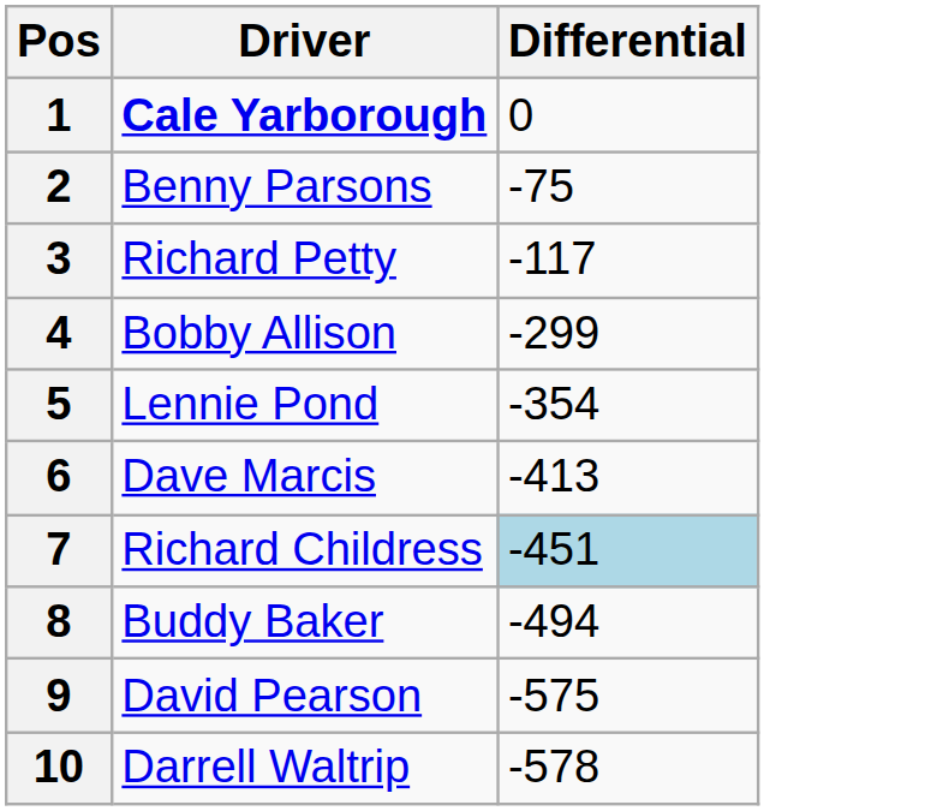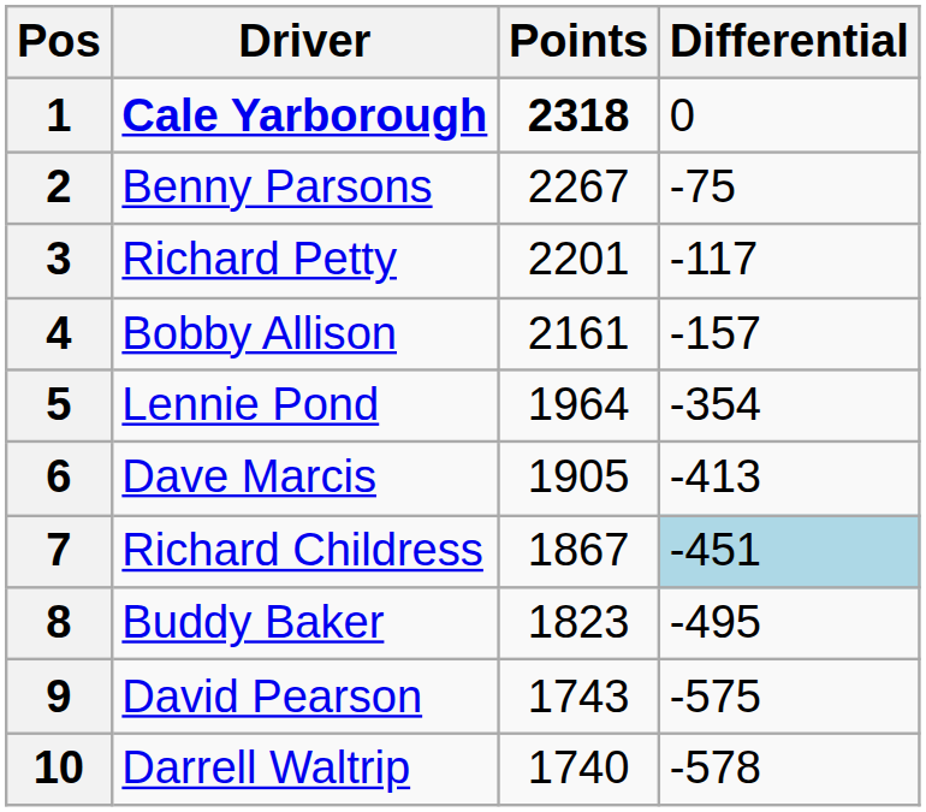 <table class="wikitable">
 <tr>
 <th>Pos</th>
 <th>Driver</th>
+<th>Points</th>
 <th>Differential</th>
 </tr>
 <tr>
 <th>1 </th>
 <td><strong><a href='#'>Cale Yarborough</a></strong></td>
+<td style="text-align:center;"><strong>2318</strong></td>
 <td>0</td>
 </tr>
 <tr>
 <th>2 </th>
 <td><a href='#'>Benny Parsons</a></td>
+<td style="text-align:center;">2267</td>
 <td>-75</td>
 </tr>
 <tr>
 <th>3 </th>
 <td><a href='#'>Richard Petty</a></td>
+<td style="text-align:center;">2201</td>
 <td>-117</td>
 </tr>
 <tr>
 <th>4 </th>
 <td><a href='#'>Bobby Allison</a></td>
-<td>-299</td>
+<td style="text-align:center;">2161</td>
+<td>-157</td>
 </tr>
 <tr>
 <th>5 </th>
 <td><a href='#'>Lennie Pond</a></td>
+<td style="text-align:center;">1964</td>
 <td>-354</td>
 </tr>
 <tr>
 <th>6 </th>
 <td><a href='#'>Dave Marcis</a></td>
+<td style="text-align:center;">1905</td>
 <td>-413</td>
 </tr>
 <tr>
 <th>7 </th>
 <td><a href='#'>Richard Childress</a></td>
+<td style="text-align:center;">1867</td>
 <td style="background: lightblue;">-451</td>
 </tr>
 <tr>
 <th>8 </th>
 <td><a href='#'>Buddy Baker</a></td>
-<td>-494</td>
+<td style="text-align:center;">1823</td>
+<td>-495</td>
 </tr>
 <tr>
 <th>9 </th>
 <td><a href='#'>David Pearson</a></td>
+<td style="text-align:center;">1743</td>
 <td>-575</td>
 </tr>
 <tr>
 <th>10 </th>
 <td><a href='#'>Darrell Waltrip</a></td>
+<td style="text-align:center;">1740</td>
 <td>-578</td>
 </tr>
 </table>
